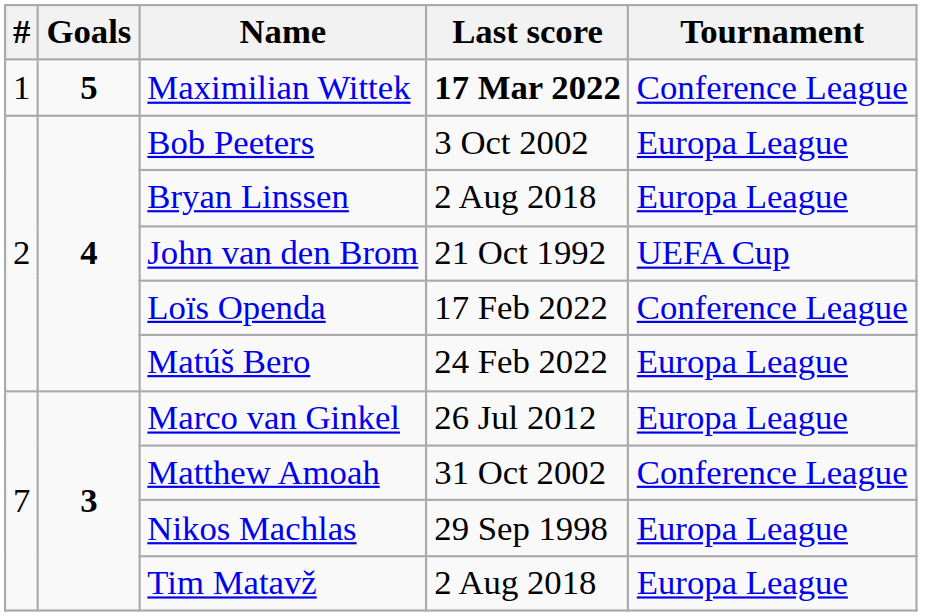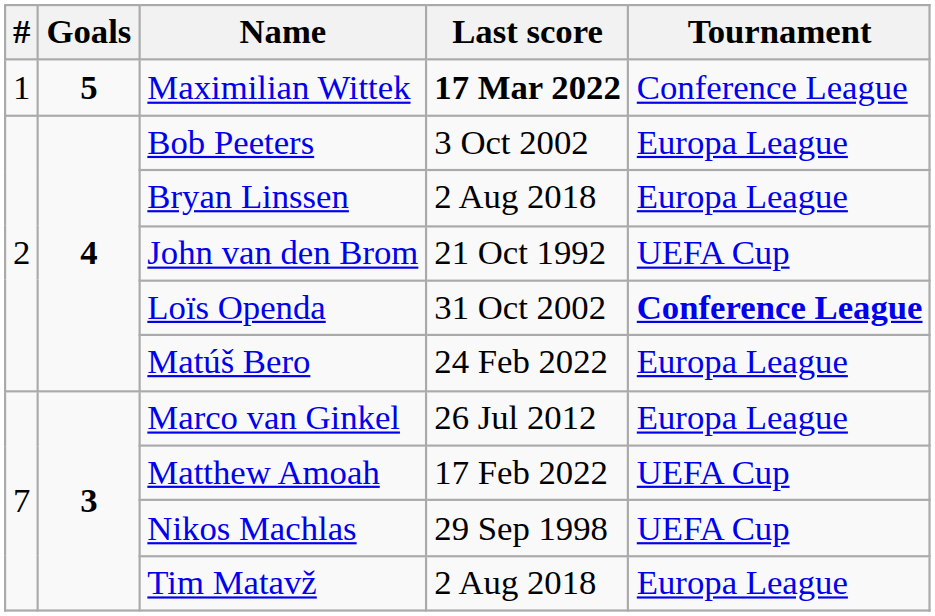 <table class="wikitable" style=text-align:left;>
 <tr>
 <th>#</th>
 <th>Goals</th>
 <th>Name</th>
 <th>Last score</th>
 <th>Tournament</th>
 </tr>
 <tr>
 <td align=center>1</td>
 <td align=center><strong>5</strong></td>
 <td> <a href='#'>Maximilian Wittek</a></td>
 <td><strong>17 Mar 2022</strong></td>
 <td><a href='#'>Conference League</a></td>
 </tr>
 <tr>
 <td rowspan="5" align=center>2</td>
 <td rowspan="5" align=center><strong>4</strong></td>
 <td> <a href='#'>Bob Peeters</a></td>
 <td>3 Oct 2002</td>
 <td><a href='#'>Europa League</a></td>
 </tr>
 <tr>
 <td> <a href='#'>Bryan Linssen</a></td>
 <td>2 Aug 2018</td>
 <td><a href='#'>Europa League</a></td>
 </tr>
 <tr>
 <td> <a href='#'>John van den Brom</a></td>
 <td>21 Oct 1992</td>
 <td><a href='#'>UEFA Cup</a></td>
 </tr>
 <tr>
 <td> <a href='#'>Loïs Openda</a></td>
-<td>17 Feb 2022</td>
-<td><a href='#'>Conference League</a></td>
+<td>31 Oct 2002</td>
+<td><strong><a href='#'>Conference League</a></strong></td>
 </tr>
 <tr>
 <td> <a href='#'>Matúš Bero</a></td>
 <td>24 Feb 2022</td>
 <td><a href='#'>Europa League</a></td>
 </tr>
 <tr>
 <td rowspan="4" align=center>7</td>
 <td rowspan="4" align=center><strong>3</strong></td>
 <td> <a href='#'>Marco van Ginkel</a></td>
 <td>26 Jul 2012</td>
 <td><a href='#'>Europa League</a></td>
 </tr>
 <tr>
 <td> <a href='#'>Matthew Amoah</a></td>
-<td>31 Oct 2002</td>
-<td><a href='#'>Conference League</a></td>
+<td>17 Feb 2022</td>
+<td><a href='#'>UEFA Cup</a></td>
 </tr>
 <tr>
 <td> <a href='#'>Nikos Machlas</a></td>
 <td>29 Sep 1998</td>
-<td><a href='#'>Europa League</a></td>
+<td><a href='#'>UEFA Cup</a></td>
 </tr>
 <tr>
 <td> <a href='#'>Tim Matavž</a></td>
 <td>2 Aug 2018</td>
 <td><a href='#'>Europa League</a></td>
 </tr>
 </table>
